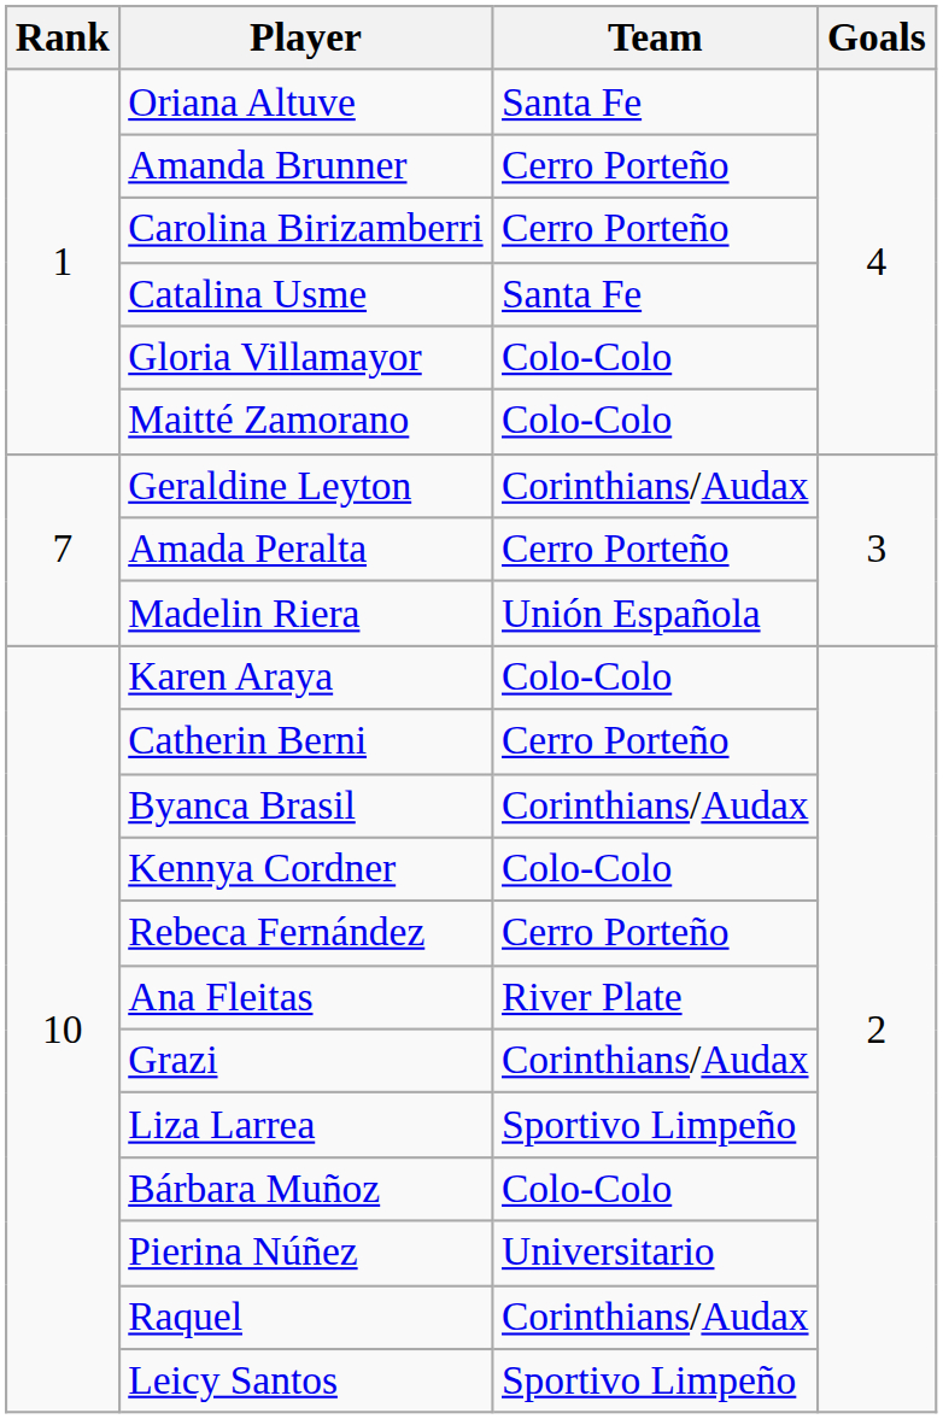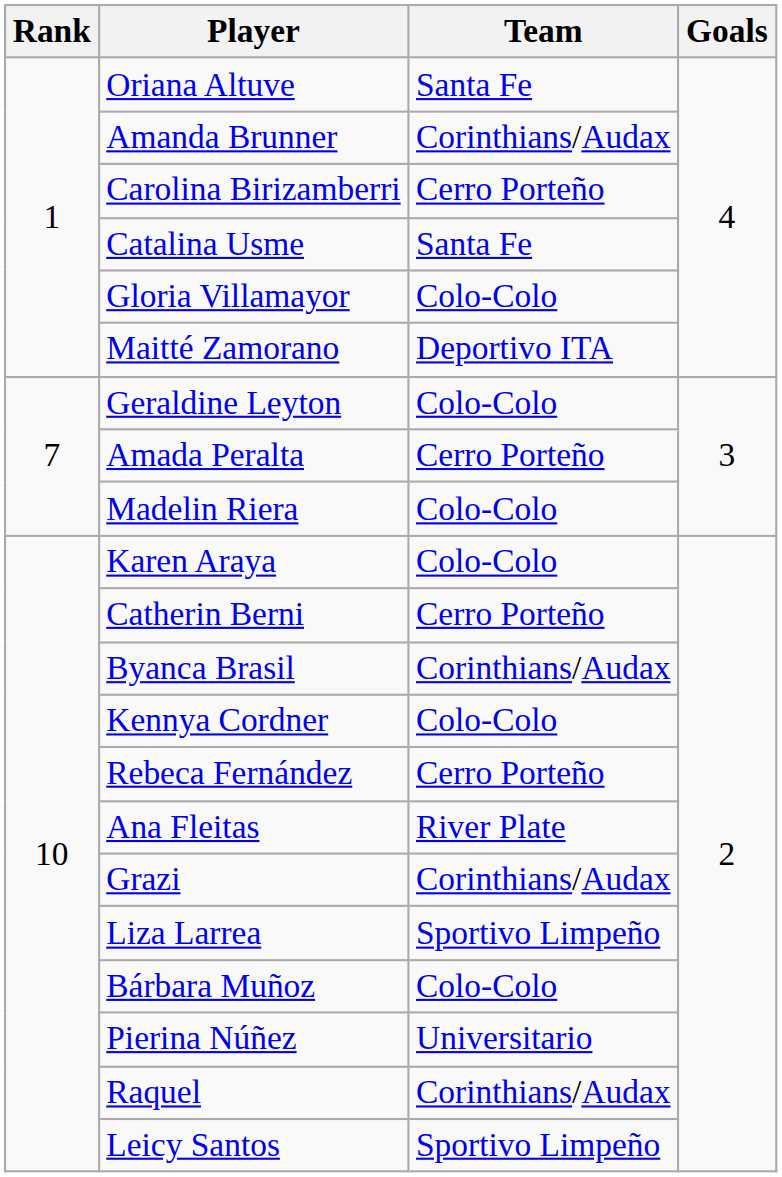 <table class="wikitable">
 <tr>
 <th>Rank</th>
 <th>Player</th>
 <th>Team</th>
 <th>Goals</th>
 </tr>
 <tr>
 <td align=center rowspan=6>1</td>
 <td> <a href='#'>Oriana Altuve</a></td>
 <td> <a href='#'>Santa Fe</a></td>
 <td align=center rowspan=6>4</td>
 </tr>
 <tr>
 <td> <a href='#'>Amanda Brunner</a></td>
-<td> <a href='#'>Cerro Porteño</a></td>
+<td> <a href='#'>Corinthians</a>/<a href='#'>Audax</a></td>
 </tr>
 <tr>
 <td> <a href='#'>Carolina Birizamberri</a></td>
 <td> <a href='#'>Cerro Porteño</a></td>
 </tr>
 <tr>
 <td> <a href='#'>Catalina Usme</a></td>
 <td> <a href='#'>Santa Fe</a></td>
 </tr>
 <tr>
 <td> <a href='#'>Gloria Villamayor</a></td>
 <td> <a href='#'>Colo-Colo</a></td>
 </tr>
 <tr>
 <td> <a href='#'>Maitté Zamorano</a></td>
-<td> <a href='#'>Colo-Colo</a></td>
+<td> <a href='#'>Deportivo ITA</a></td>
 </tr>
 <tr>
 <td align=center rowspan=3>7</td>
 <td> <a href='#'>Geraldine Leyton</a></td>
-<td> <a href='#'>Corinthians</a>/<a href='#'>Audax</a></td>
+<td> <a href='#'>Colo-Colo</a></td>
 <td align=center rowspan=3>3</td>
 </tr>
 <tr>
 <td> <a href='#'>Amada Peralta</a></td>
 <td> <a href='#'>Cerro Porteño</a></td>
 </tr>
 <tr>
 <td> <a href='#'>Madelin Riera</a></td>
-<td> <a href='#'>Unión Española</a></td>
+<td> <a href='#'>Colo-Colo</a></td>
 </tr>
 <tr>
 <td align=center rowspan=12>10</td>
 <td> <a href='#'>Karen Araya</a></td>
 <td> <a href='#'>Colo-Colo</a></td>
 <td align=center rowspan=12>2</td>
 </tr>
 <tr>
 <td> <a href='#'>Catherin Berni</a></td>
 <td> <a href='#'>Cerro Porteño</a></td>
 </tr>
 <tr>
 <td> <a href='#'>Byanca Brasil</a></td>
 <td> <a href='#'>Corinthians</a>/<a href='#'>Audax</a></td>
 </tr>
 <tr>
 <td> <a href='#'>Kennya Cordner</a></td>
 <td> <a href='#'>Colo-Colo</a></td>
 </tr>
 <tr>
 <td> <a href='#'>Rebeca Fernández</a></td>
 <td> <a href='#'>Cerro Porteño</a></td>
 </tr>
 <tr>
 <td> <a href='#'>Ana Fleitas</a></td>
 <td> <a href='#'>River Plate</a></td>
 </tr>
 <tr>
 <td> <a href='#'>Grazi</a></td>
 <td> <a href='#'>Corinthians</a>/<a href='#'>Audax</a></td>
 </tr>
 <tr>
 <td> <a href='#'>Liza Larrea</a></td>
 <td> <a href='#'>Sportivo Limpeño</a></td>
 </tr>
 <tr>
 <td> <a href='#'>Bárbara Muñoz</a></td>
 <td> <a href='#'>Colo-Colo</a></td>
 </tr>
 <tr>
 <td> <a href='#'>Pierina Núñez</a></td>
 <td> <a href='#'>Universitario</a></td>
 </tr>
 <tr>
 <td> <a href='#'>Raquel</a></td>
 <td> <a href='#'>Corinthians</a>/<a href='#'>Audax</a></td>
 </tr>
 <tr>
 <td> <a href='#'>Leicy Santos</a></td>
 <td> <a href='#'>Sportivo Limpeño</a></td>
 </tr>
 </table>
